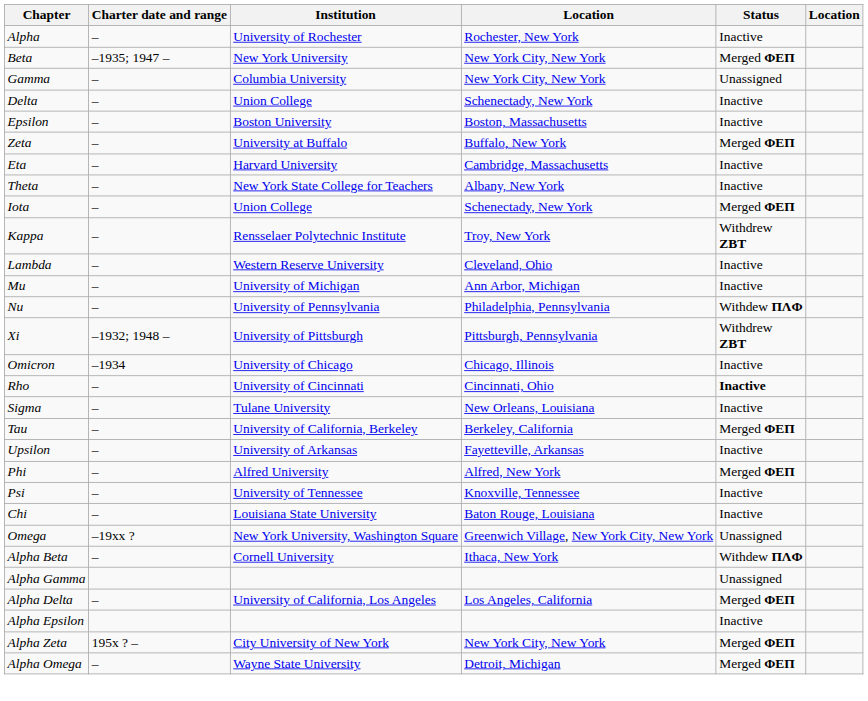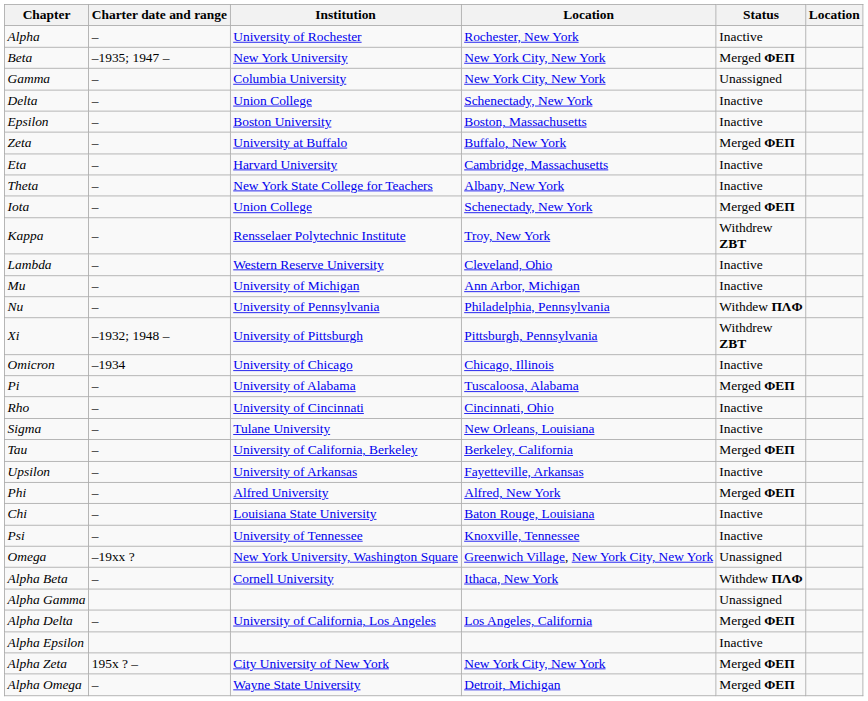 <table class="wikitable sortable">
 <tr>
 <th>Chapter</th>
 <th>Charter date and range</th>
 <th>Institution</th>
 <th>Location</th>
 <th>Status</th>
 <th>Location</th>
 </tr>
 <tr>
 <td><em>Alpha</em></td>
 <td> – </td>
 <td><a href='#'>University of Rochester</a></td>
 <td><a href='#'>Rochester, New York</a></td>
 <td>Inactive</td>
 <td></td>
 </tr>
 <tr>
 <td><em>Beta</em></td>
 <td>–1935; 1947 – </td>
 <td><a href='#'>New York University</a></td>
 <td><a href='#'>New York City, New York</a></td>
 <td>Merged <strong>ΦΕΠ</strong></td>
 <td></td>
 </tr>
 <tr>
 <td><em>Gamma</em></td>
 <td>–</td>
 <td><a href='#'>Columbia University</a></td>
 <td><a href='#'>New York City, New York</a></td>
 <td>Unassigned</td>
 <td></td>
 </tr>
 <tr>
 <td><em>Delta</em></td>
 <td>–</td>
 <td><a href='#'>Union College</a></td>
 <td><a href='#'>Schenectady, New York</a></td>
 <td>Inactive</td>
 <td></td>
 </tr>
 <tr>
 <td><em>Epsilon</em></td>
 <td>–</td>
 <td><a href='#'>Boston University</a></td>
 <td><a href='#'>Boston, Massachusetts</a></td>
 <td>Inactive</td>
 <td></td>
 </tr>
 <tr>
 <td><em>Zeta</em></td>
 <td> – </td>
 <td><a href='#'>University at Buffalo</a></td>
 <td><a href='#'>Buffalo, New York</a></td>
 <td>Merged <strong>ΦΕΠ</strong></td>
 <td></td>
 </tr>
 <tr>
 <td><em>Eta</em></td>
 <td>–</td>
 <td><a href='#'>Harvard University</a></td>
 <td><a href='#'>Cambridge, Massachusetts</a></td>
 <td>Inactive</td>
 <td></td>
 </tr>
 <tr>
 <td><em>Theta</em></td>
 <td>–</td>
 <td><a href='#'>New York State College for Teachers</a></td>
 <td><a href='#'>Albany, New York</a></td>
 <td>Inactive</td>
 <td></td>
 </tr>
 <tr>
 <td><em>Iota</em></td>
 <td> – </td>
 <td><a href='#'>Union College</a></td>
 <td><a href='#'>Schenectady, New York</a></td>
 <td>Merged <strong>ΦΕΠ</strong></td>
 <td></td>
 </tr>
 <tr>
 <td><em>Kappa</em></td>
 <td> – </td>
 <td><a href='#'>Rensselaer Polytechnic Institute</a></td>
 <td><a href='#'>Troy, New York</a></td>
 <td>Withdrew<br><strong>ΖΒΤ</strong></td>
 <td></td>
 </tr>
 <tr>
 <td><em>Lambda</em></td>
 <td>–</td>
 <td><a href='#'>Western Reserve University</a></td>
 <td><a href='#'>Cleveland, Ohio</a></td>
 <td>Inactive</td>
 <td></td>
 </tr>
 <tr>
 <td><em>Mu</em></td>
 <td>–</td>
 <td><a href='#'>University of Michigan</a></td>
 <td><a href='#'>Ann Arbor, Michigan</a></td>
 <td>Inactive</td>
 <td></td>
 </tr>
 <tr>
 <td><em>Nu</em></td>
 <td> – </td>
 <td><a href='#'>University of Pennsylvania</a></td>
 <td><a href='#'>Philadelphia, Pennsylvania</a></td>
 <td>Withdew <strong>ΠΛΦ</strong></td>
 <td></td>
 </tr>
 <tr>
 <td><em>Xi</em></td>
 <td>–1932; 1948 – </td>
 <td><a href='#'>University of Pittsburgh</a></td>
 <td><a href='#'>Pittsburgh, Pennsylvania</a></td>
 <td>Withdrew<br><strong>ΖΒΤ</strong></td>
 <td></td>
 </tr>
 <tr>
 <td><em>Omicron</em></td>
 <td>–1934</td>
 <td><a href='#'>University of Chicago</a></td>
 <td><a href='#'>Chicago, Illinois</a></td>
 <td>Inactive</td>
 <td></td>
 </tr>
 <tr>
+<td><em>Pi</em></td>
+<td> – </td>
+<td><a href='#'>University of Alabama</a></td>
+<td><a href='#'>Tuscaloosa, Alabama</a></td>
+<td>Merged <strong>ΦΕΠ</strong></td>
+<td></td>
+</tr>
+<tr>
 <td><em>Rho</em></td>
 <td>–</td>
 <td><a href='#'>University of Cincinnati</a></td>
 <td><a href='#'>Cincinnati, Ohio</a></td>
-<td><strong>Inactive</strong></td>
+<td>Inactive</td>
 <td></td>
 </tr>
 <tr>
 <td><em>Sigma</em></td>
 <td>–</td>
 <td><a href='#'>Tulane University</a></td>
 <td><a href='#'>New Orleans, Louisiana</a></td>
 <td>Inactive</td>
 <td></td>
 </tr>
 <tr>
 <td><em>Tau</em></td>
 <td> – </td>
 <td><a href='#'>University of California, Berkeley</a></td>
 <td><a href='#'>Berkeley, California</a></td>
 <td>Merged <strong>ΦΕΠ</strong></td>
 <td></td>
 </tr>
 <tr>
 <td><em>Upsilon</em></td>
 <td>–</td>
 <td><a href='#'>University of Arkansas</a></td>
 <td><a href='#'>Fayetteville, Arkansas</a></td>
 <td>Inactive</td>
 <td></td>
 </tr>
 <tr>
 <td><em>Phi</em></td>
 <td> – </td>
 <td><a href='#'>Alfred University</a></td>
 <td><a href='#'>Alfred, New York</a></td>
 <td>Merged <strong>ΦΕΠ</strong></td>
 <td></td>
 </tr>
 <tr>
+<td><em>Chi</em></td>
+<td>–</td>
+<td><a href='#'>Louisiana State University</a></td>
+<td><a href='#'>Baton Rouge, Louisiana</a></td>
+<td>Inactive</td>
+<td></td>
+</tr>
+<tr>
 <td><em>Psi</em></td>
 <td>–</td>
 <td><a href='#'>University of Tennessee</a></td>
 <td><a href='#'>Knoxville, Tennessee</a></td>
-<td>Inactive</td>
-<td></td>
-</tr>
-<tr>
-<td><em>Chi</em></td>
-<td>–</td>
-<td><a href='#'>Louisiana State University</a></td>
-<td><a href='#'>Baton Rouge, Louisiana</a></td>
 <td>Inactive</td>
 <td></td>
 </tr>
 <tr>
 <td><em>Omega</em></td>
 <td>–19xx ?</td>
 <td><a href='#'>New York University, Washington Square</a></td>
 <td><a href='#'>Greenwich Village</a>, <a href='#'>New York City, New York</a></td>
 <td>Unassigned</td>
 <td></td>
 </tr>
 <tr>
 <td><em>Alpha Beta</em></td>
 <td> – </td>
 <td><a href='#'>Cornell University</a></td>
 <td><a href='#'>Ithaca, New York</a></td>
 <td>Withdew <strong>ΠΛΦ</strong></td>
 <td></td>
 </tr>
 <tr>
 <td><em>Alpha Gamma</em></td>
 <td></td>
 <td></td>
 <td></td>
 <td>Unassigned</td>
 <td></td>
 </tr>
 <tr>
 <td><em>Alpha Delta</em></td>
 <td> – </td>
 <td><a href='#'>University of California, Los Angeles</a></td>
 <td><a href='#'>Los Angeles, California</a></td>
 <td>Merged <strong>ΦΕΠ</strong></td>
 <td></td>
 </tr>
 <tr>
 <td><em>Alpha Epsilon</em></td>
 <td></td>
 <td></td>
 <td></td>
 <td>Inactive</td>
 <td></td>
 </tr>
 <tr>
 <td><em>Alpha Zeta</em></td>
 <td>195x ? – </td>
 <td><a href='#'>City University of New York</a></td>
 <td><a href='#'>New York City, New York</a></td>
 <td>Merged <strong>ΦΕΠ</strong></td>
 <td></td>
 </tr>
 <tr>
 <td><em>Alpha Omega</em></td>
 <td> – </td>
 <td><a href='#'>Wayne State University</a></td>
 <td><a href='#'>Detroit, Michigan</a></td>
 <td>Merged <strong>ΦΕΠ</strong></td>
 <td></td>
 </tr>
 </table>
